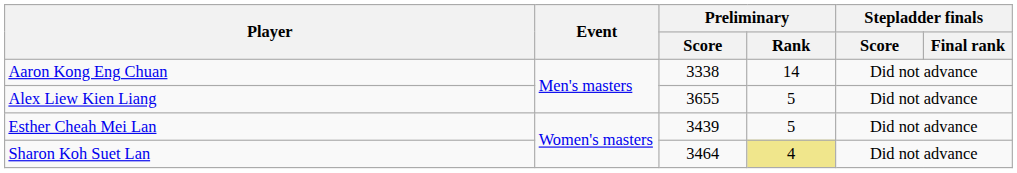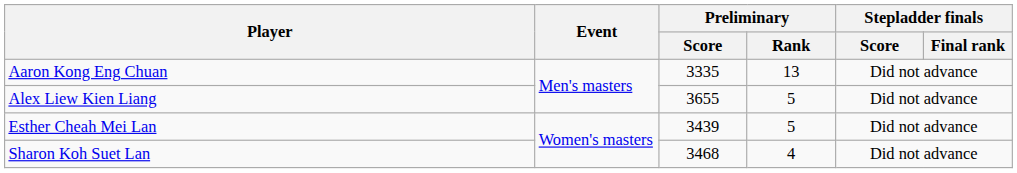 <table class="wikitable" width="70%" style="text-align:center; font-size:90%">
 <tr>
 <th rowspan=2 width="30%">Player</th>
 <th rowspan=2 width="7%">Event</th>
 <th colspan=2>Preliminary</th>
 <th colspan=2>Stepladder finals</th>
 </tr>
 <tr>
 <th width="5%">Score</th>
 <th width="5%">Rank</th>
 <th width="5%">Score</th>
 <th width="5%">Final rank</th>
 </tr>
 <tr>
 <td align=left><a href='#'>Aaron Kong Eng Chuan</a></td>
 <td rowspan=2 align=left><a href='#'>Men's masters</a></td>
-<td>3338</td>
-<td>14</td>
+<td>3335</td>
+<td>13</td>
 <td colspan=2>Did not advance</td>
 </tr>
 <tr>
 <td align=left><a href='#'>Alex Liew Kien Liang</a></td>
 <td>3655</td>
 <td>5</td>
 <td colspan=2>Did not advance</td>
 </tr>
 <tr>
 <td align=left><a href='#'>Esther Cheah Mei Lan</a></td>
 <td rowspan=2 align=left><a href='#'>Women's masters</a></td>
 <td>3439</td>
 <td>5</td>
 <td colspan=2>Did not advance</td>
 </tr>
 <tr>
 <td align=left><a href='#'>Sharon Koh Suet Lan</a></td>
-<td>3464</td>
-<td style="background: khaki;">4</td>
+<td>3468</td>
+<td>4</td>
 <td colspan=2>Did not advance</td>
 </tr>
 </table>
